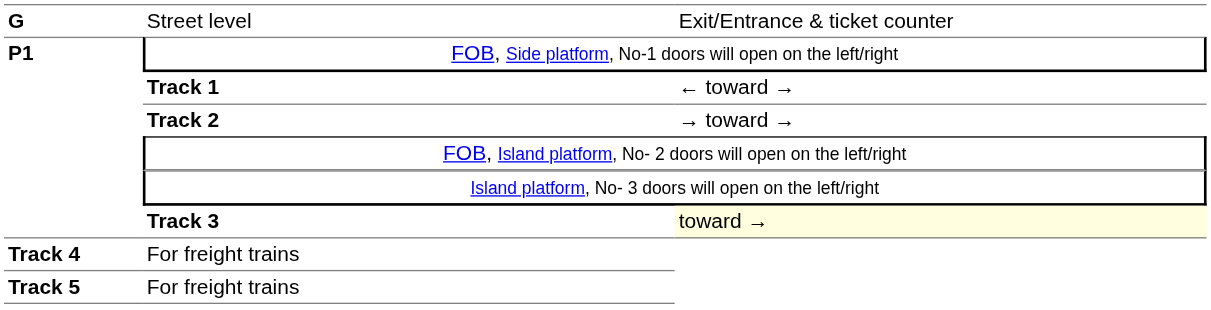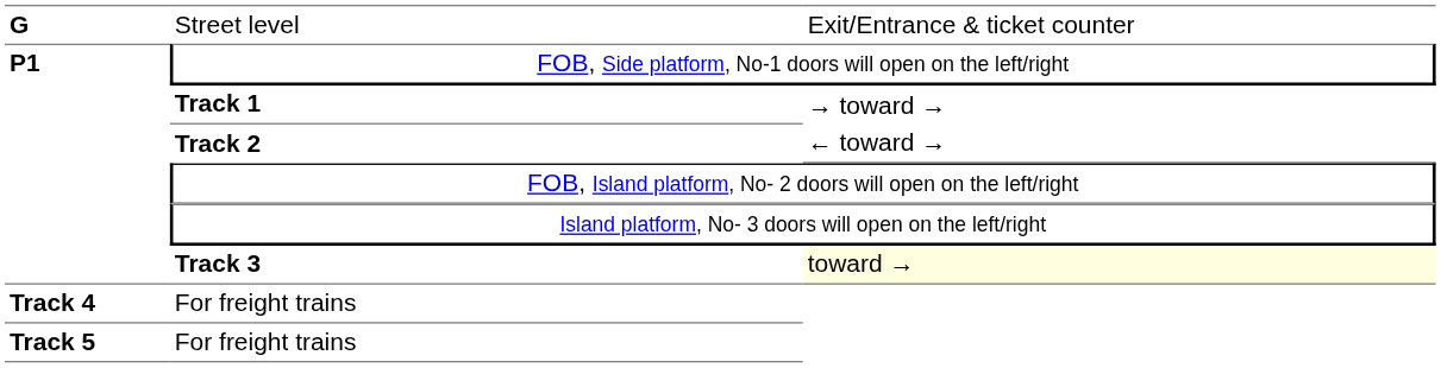 <table table border=0 cellspacing=0 cellpadding=3>
 <tr>
 <td style="border-top:solid 1px gray;" width=50 valign=top><strong>G</strong></td>
 <td style="border-top:solid 1px gray;" width=100 valign=top>Street level</td>
 <td style="border-top:solid 1px gray;" width=400 valign=top>Exit/Entrance & ticket counter</td>
 </tr>
 <tr>
 <td style="border-top:solid 1px gray;border-bottom:solid 1px gray;" width=50 rowspan=6 valign=top><strong>P1</strong></td>
 <td style="border-top:solid 1px gray;border-right:solid 2px black;border-left:solid 2px black;border-bottom:solid 2px black;text-align:center;" colspan=2><a href='#'>FOB</a>, <small><a href='#'>Side platform</a>, No-1 doors will open on the left/right</small></td>
 </tr>
 <tr>
 <td style="border-bottom:solid 1px gray;" width=100><strong>Track 1</strong></td>
-<td style="border-bottom:solid 1px gray;" width=400>← toward →</td>
+<td><span>→</span>  toward →</td>
 </tr>
 <tr>
 <td><strong>Track 2</strong></td>
-<td><span>→</span>  toward →</td>
+<td style="border-bottom:solid 1px gray;" width=400>← toward →</td>
 </tr>
 <tr>
 <td style="border-top:solid 1px black;border-right:solid 2px black;border-left:solid 2px black;border-bottom:solid 1px gray;text-align:center;" colspan=2><a href='#'>FOB</a>, <small><a href='#'>Island platform</a>, No- 2 doors will open on the left/right</small></td>
 </tr>
 <tr>
 <td style="border-top:solid 1px gray;border-right:solid 2px black;border-left:solid 2px black;border-bottom:solid 2px black;text-align:center;" colspan=2><small><a href='#'>Island platform</a>, No- 3 doors will open on the left/right</small></td>
 </tr>
 <tr>
 <td style="border-bottom:solid 1px gray;" width=100><strong>Track 3</strong></td>
 <td style="background: lightyellow; border-bottom:solid 1px gray;" width=400>toward →</td>
 </tr>
 <tr>
 <td style="border-bottom:solid 1px gray;" width=100><strong>Track 4</strong></td>
 <td style="border-bottom:solid 1px gray;" width=400>For freight trains</td>
 </tr>
 <tr>
 <td style="border-bottom:solid 1px gray;" width=100><strong>Track 5</strong></td>
 <td style="border-bottom:solid 1px gray;" width=400>For freight trains</td>
 </tr>
 </table>
